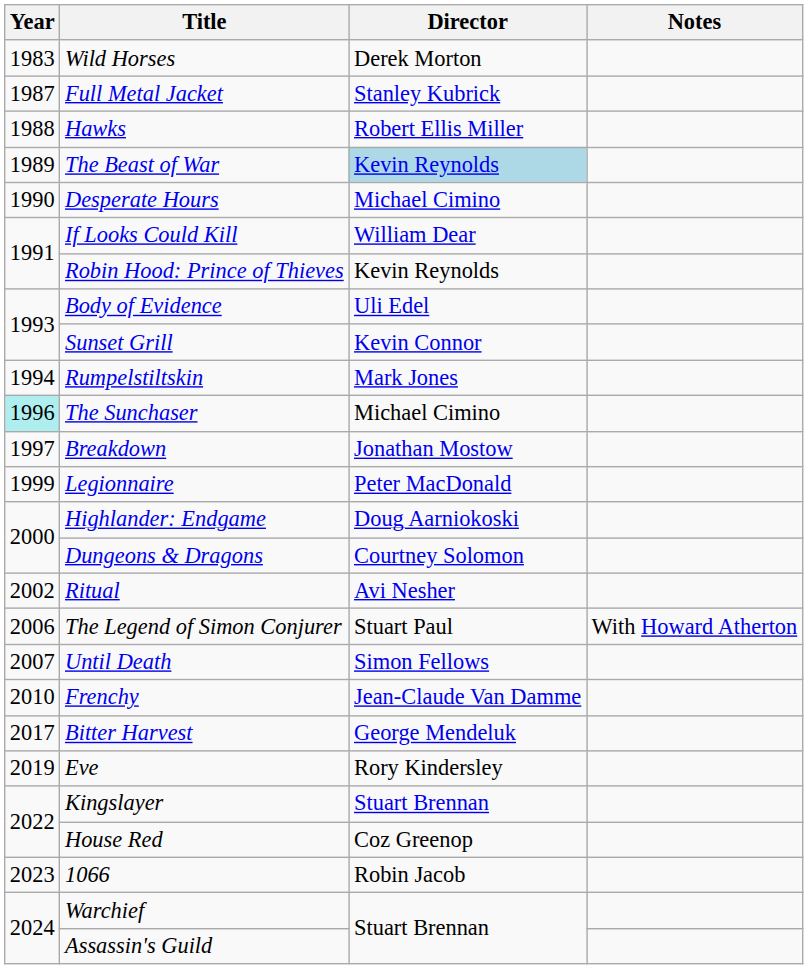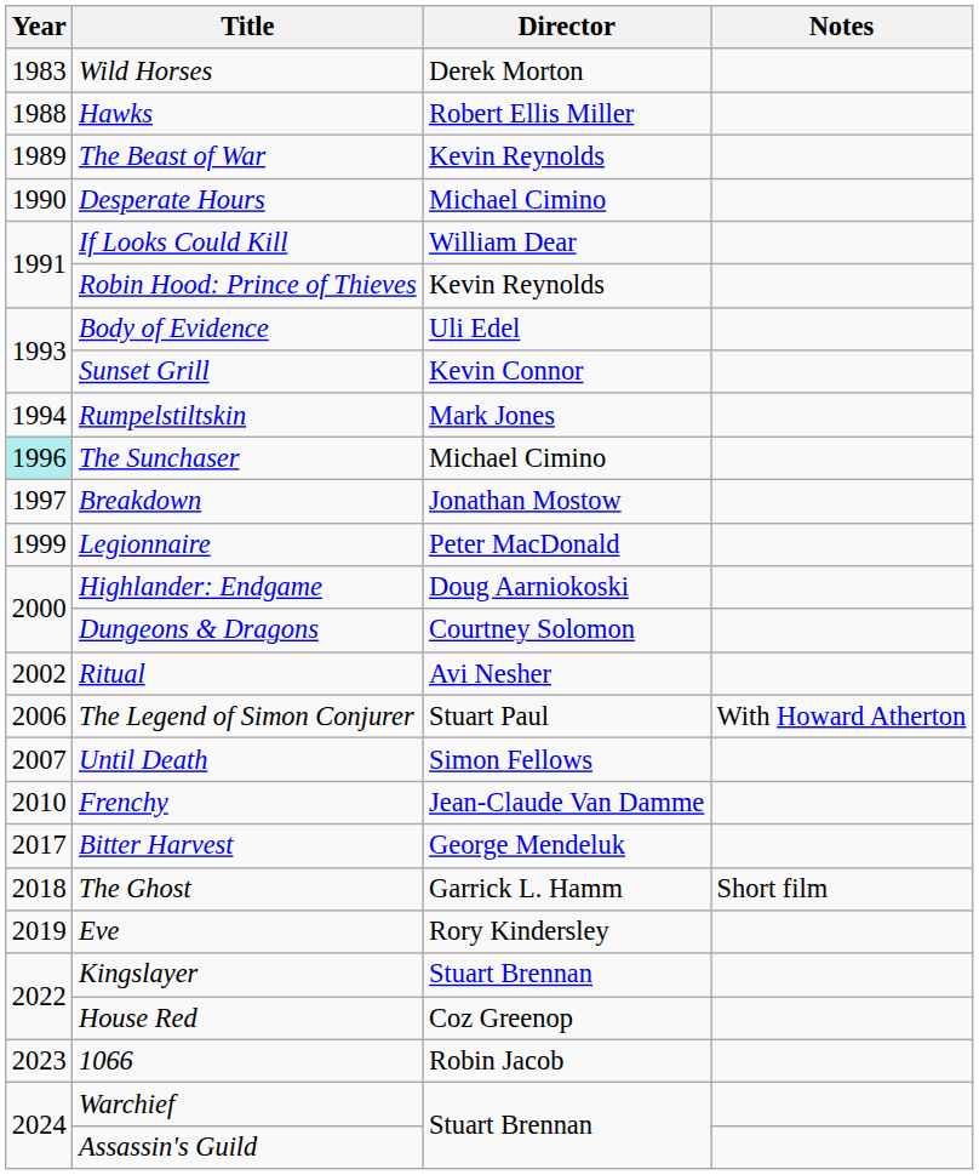 <table class="wikitable">
 <tr>
 <th>Year</th>
 <th>Title</th>
 <th>Director</th>
 <th>Notes</th>
 </tr>
 <tr>
 <td>1983</td>
 <td><em>Wild Horses</em></td>
 <td>Derek Morton</td>
 <td></td>
 </tr>
 <tr>
-<td>1987</td>
-<td><em><a href='#'>Full Metal Jacket</a></em></td>
-<td><a href='#'>Stanley Kubrick</a></td>
-<td></td>
-</tr>
-<tr>
 <td>1988</td>
 <td><em><a href='#'>Hawks</a></em></td>
 <td><a href='#'>Robert Ellis Miller</a></td>
 <td></td>
 </tr>
 <tr>
 <td>1989</td>
 <td><em><a href='#'>The Beast of War</a></em></td>
-<td style="background: lightblue;"><a href='#'>Kevin Reynolds</a></td>
+<td><a href='#'>Kevin Reynolds</a></td>
 <td></td>
 </tr>
 <tr>
 <td>1990</td>
 <td><em><a href='#'>Desperate Hours</a></em></td>
 <td><a href='#'>Michael Cimino</a></td>
 <td></td>
 </tr>
 <tr>
 <td rowspan=2>1991</td>
 <td><em><a href='#'>If Looks Could Kill</a></em></td>
 <td><a href='#'>William Dear</a></td>
 <td></td>
 </tr>
 <tr>
 <td><em><a href='#'>Robin Hood: Prince of Thieves</a></em></td>
 <td>Kevin Reynolds</td>
 <td></td>
 </tr>
 <tr>
 <td rowspan=2>1993</td>
 <td><em><a href='#'>Body of Evidence</a></em></td>
 <td><a href='#'>Uli Edel</a></td>
 <td></td>
 </tr>
 <tr>
 <td><em><a href='#'>Sunset Grill</a></em></td>
 <td><a href='#'>Kevin Connor</a></td>
 <td></td>
 </tr>
 <tr>
 <td>1994</td>
 <td><em><a href='#'>Rumpelstiltskin</a></em></td>
 <td><a href='#'>Mark Jones</a></td>
 <td></td>
 </tr>
 <tr>
 <td style="background: paleturquoise;">1996</td>
 <td><em><a href='#'>The Sunchaser</a></em></td>
 <td>Michael Cimino</td>
 <td></td>
 </tr>
 <tr>
 <td>1997</td>
 <td><em><a href='#'>Breakdown</a></em></td>
 <td><a href='#'>Jonathan Mostow</a></td>
 <td></td>
 </tr>
 <tr>
 <td>1999</td>
 <td><em><a href='#'>Legionnaire</a></em></td>
 <td><a href='#'>Peter MacDonald</a></td>
 <td></td>
 </tr>
 <tr>
 <td rowspan=2>2000</td>
 <td><em><a href='#'>Highlander: Endgame</a></em></td>
 <td><a href='#'>Doug Aarniokoski</a></td>
 <td></td>
 </tr>
 <tr>
 <td><em><a href='#'>Dungeons & Dragons</a></em></td>
 <td><a href='#'>Courtney Solomon</a></td>
 <td></td>
 </tr>
 <tr>
 <td>2002</td>
 <td><em><a href='#'>Ritual</a></em></td>
 <td><a href='#'>Avi Nesher</a></td>
 <td></td>
 </tr>
 <tr>
 <td>2006</td>
 <td><em>The Legend of Simon Conjurer</em></td>
 <td>Stuart Paul</td>
 <td>With <a href='#'>Howard Atherton</a></td>
 </tr>
 <tr>
 <td>2007</td>
 <td><em><a href='#'>Until Death</a></em></td>
 <td><a href='#'>Simon Fellows</a></td>
 <td></td>
 </tr>
 <tr>
 <td>2010</td>
 <td><em><a href='#'>Frenchy</a></em></td>
 <td><a href='#'>Jean-Claude Van Damme</a></td>
 <td></td>
 </tr>
 <tr>
 <td>2017</td>
 <td><em><a href='#'>Bitter Harvest</a></em></td>
 <td><a href='#'>George Mendeluk</a></td>
 <td></td>
 </tr>
 <tr>
+<td>2018</td>
+<td><em>The Ghost</em></td>
+<td>Garrick L. Hamm</td>
+<td>Short film</td>
+</tr>
+<tr>
 <td>2019</td>
 <td><em>Eve</em></td>
 <td>Rory Kindersley</td>
 <td></td>
 </tr>
 <tr>
 <td rowspan=2>2022</td>
 <td><em>Kingslayer</em></td>
 <td><a href='#'>Stuart Brennan</a></td>
 <td></td>
 </tr>
 <tr>
 <td><em>House Red</em></td>
 <td>Coz Greenop</td>
 <td></td>
 </tr>
 <tr>
 <td>2023</td>
 <td><em>1066</em></td>
 <td>Robin Jacob</td>
 <td></td>
 </tr>
 <tr>
 <td rowspan=2>2024</td>
 <td><em>Warchief</em></td>
 <td rowspan=2>Stuart Brennan</td>
 <td></td>
 </tr>
 <tr>
 <td><em>Assassin's Guild</em></td>
 <td></td>
 </tr>
 </table>
